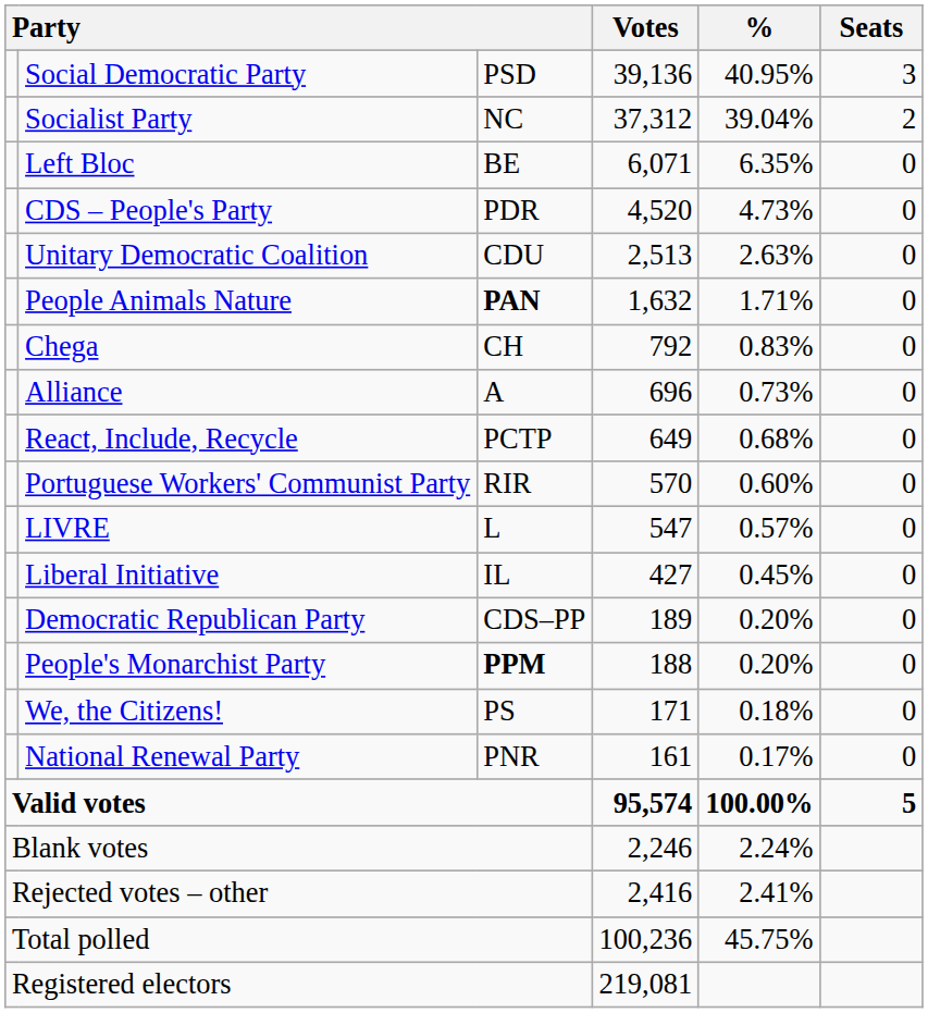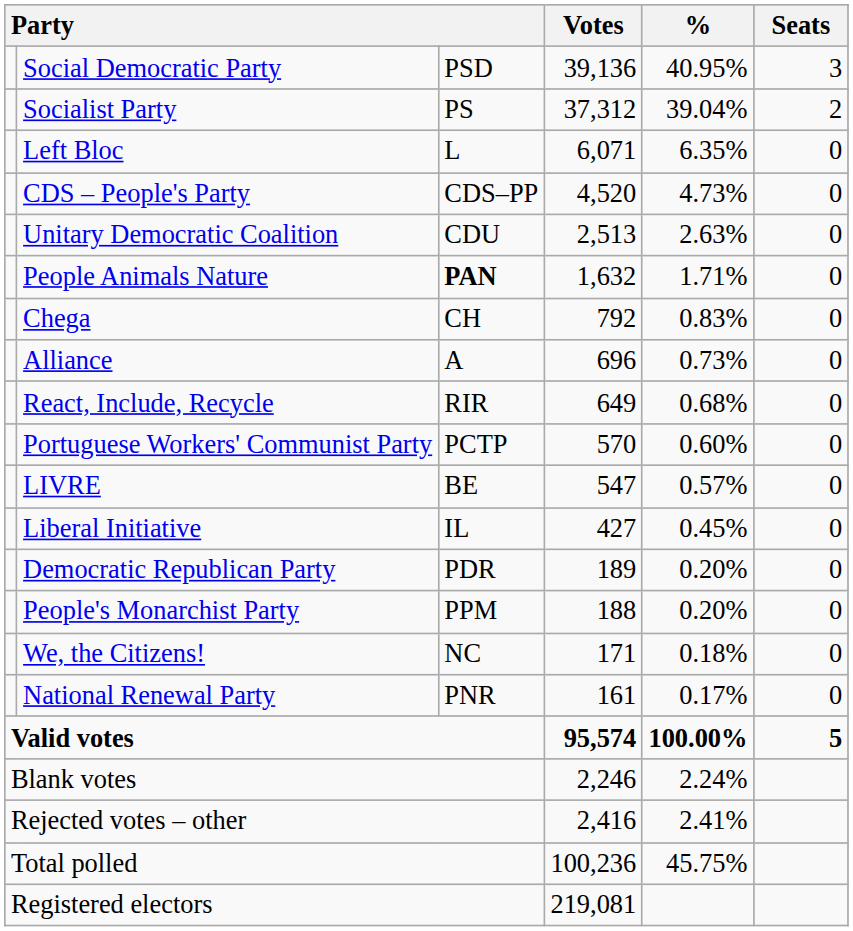 <table class="wikitable" border="1" style="text-align:right;">
 <tr>
 <th style="text-align:left;" colspan=3>Party</th>
 <th align=center width="50">Votes</th>
 <th align=center width="50">%</th>
 <th align=center width="50">Seats</th>
 </tr>
 <tr>
 <td></td>
 <td align=left><a href='#'>Social Democratic Party</a></td>
 <td align=left>PSD</td>
 <td>39,136</td>
 <td>40.95%</td>
 <td>3</td>
 </tr>
 <tr>
 <td></td>
 <td align=left><a href='#'>Socialist Party</a></td>
-<td align=left>NC</td>
+<td align=left>PS</td>
 <td>37,312</td>
 <td>39.04%</td>
 <td>2</td>
 </tr>
 <tr>
 <td></td>
 <td align=left><a href='#'>Left Bloc</a></td>
-<td align=left>BE</td>
+<td align=left>L</td>
 <td>6,071</td>
 <td>6.35%</td>
 <td>0</td>
 </tr>
 <tr>
 <td></td>
 <td align=left><a href='#'>CDS – People's Party</a></td>
-<td align=left>PDR</td>
+<td align=left style="white-space: nowrap;">CDS–PP</td>
 <td>4,520</td>
 <td>4.73%</td>
 <td>0</td>
 </tr>
 <tr>
 <td></td>
 <td align=left style="white-space: nowrap;"><a href='#'>Unitary Democratic Coalition</a></td>
 <td align=left>CDU</td>
 <td>2,513</td>
 <td>2.63%</td>
 <td>0</td>
 </tr>
 <tr>
 <td></td>
 <td align=left><a href='#'>People Animals Nature</a></td>
 <td align=left><strong>PAN</strong></td>
 <td>1,632</td>
 <td>1.71%</td>
 <td>0</td>
 </tr>
 <tr>
 <td></td>
 <td align=left><a href='#'>Chega</a></td>
 <td align=left>CH</td>
 <td>792</td>
 <td>0.83%</td>
 <td>0</td>
 </tr>
 <tr>
 <td></td>
 <td align=left><a href='#'>Alliance</a></td>
 <td align=left>A</td>
 <td>696</td>
 <td>0.73%</td>
 <td>0</td>
 </tr>
 <tr>
 <td></td>
 <td align=left><a href='#'>React, Include, Recycle</a></td>
-<td align=left>PCTP</td>
+<td align=left>RIR</td>
 <td>649</td>
 <td>0.68%</td>
 <td>0</td>
 </tr>
 <tr>
 <td></td>
 <td align=left><a href='#'>Portuguese Workers' Communist Party</a></td>
-<td align=left>RIR</td>
+<td align=left>PCTP</td>
 <td>570</td>
 <td>0.60%</td>
 <td>0</td>
 </tr>
 <tr>
 <td></td>
 <td align=left><a href='#'>LIVRE</a></td>
-<td align=left>L</td>
+<td align=left>BE</td>
 <td>547</td>
 <td>0.57%</td>
 <td>0</td>
 </tr>
 <tr>
 <td></td>
 <td align=left><a href='#'>Liberal Initiative</a></td>
 <td align=left>IL</td>
 <td>427</td>
 <td>0.45%</td>
 <td>0</td>
 </tr>
 <tr>
 <td></td>
 <td align=left><a href='#'>Democratic Republican Party</a></td>
-<td align=left style="white-space: nowrap;">CDS–PP</td>
+<td align=left>PDR</td>
 <td>189</td>
 <td>0.20%</td>
 <td>0</td>
 </tr>
 <tr>
 <td></td>
 <td align=left><a href='#'>People's Monarchist Party</a></td>
-<td align=left><strong>PPM</strong></td>
+<td align=left>PPM</td>
 <td>188</td>
 <td>0.20%</td>
 <td>0</td>
 </tr>
 <tr>
 <td></td>
 <td align=left><a href='#'>We, the Citizens!</a></td>
-<td align=left>PS</td>
+<td align=left>NC</td>
 <td>171</td>
 <td>0.18%</td>
 <td>0</td>
 </tr>
 <tr>
 <td></td>
 <td align=left><a href='#'>National Renewal Party</a></td>
 <td align=left>PNR</td>
 <td>161</td>
 <td>0.17%</td>
 <td>0</td>
 </tr>
 <tr style="font-weight:bold">
 <td align=left colspan=3>Valid votes</td>
 <td>95,574</td>
 <td>100.00%</td>
 <td>5</td>
 </tr>
 <tr>
 <td align=left colspan=3>Blank votes</td>
 <td>2,246</td>
 <td>2.24%</td>
 <td></td>
 </tr>
 <tr>
 <td align=left colspan=3>Rejected votes – other</td>
 <td>2,416</td>
 <td>2.41%</td>
 <td></td>
 </tr>
 <tr>
 <td align=left colspan=3>Total polled</td>
 <td>100,236</td>
 <td>45.75%</td>
 <td></td>
 </tr>
 <tr>
 <td align=left colspan=3>Registered electors</td>
 <td>219,081</td>
 <td></td>
 <td></td>
 </tr>
 </table>
